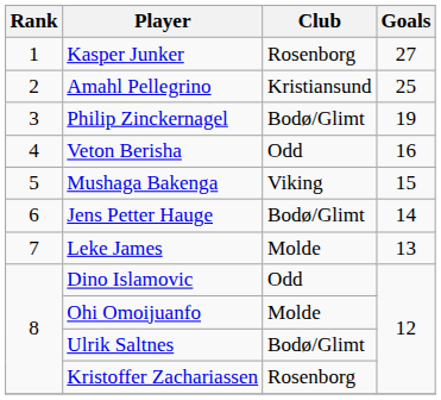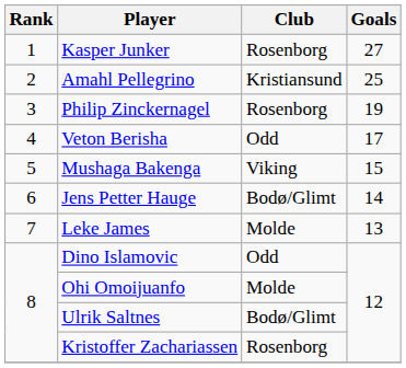 <table class="wikitable" style="text-align:center">
 <tr>
 <th>Rank</th>
 <th>Player</th>
 <th>Club</th>
 <th>Goals</th>
 </tr>
 <tr>
 <td rowspan="1">1</td>
 <td align=left> <a href='#'>Kasper Junker</a></td>
 <td align=left>Rosenborg</td>
 <td rowspan="1">27</td>
 </tr>
 <tr>
 <td rowspan="1">2</td>
 <td align=left> <a href='#'>Amahl Pellegrino</a></td>
 <td align=left>Kristiansund</td>
 <td rowspan="1">25</td>
 </tr>
 <tr>
 <td rowspan="1">3</td>
 <td align=left> <a href='#'>Philip Zinckernagel</a></td>
-<td align=left>Bodø/Glimt</td>
+<td align=left>Rosenborg</td>
 <td rowspan="1">19</td>
 </tr>
 <tr>
 <td rowspan="1">4</td>
 <td align=left> <a href='#'>Veton Berisha</a></td>
 <td align=left>Odd</td>
-<td rowspan="1">16</td>
+<td rowspan="1">17</td>
 </tr>
 <tr>
 <td rowspan="1">5</td>
 <td align=left> <a href='#'>Mushaga Bakenga</a></td>
 <td align=left>Viking</td>
 <td rowspan="1">15</td>
 </tr>
 <tr>
 <td rowspan="1">6</td>
 <td align=left> <a href='#'>Jens Petter Hauge</a></td>
 <td align=left>Bodø/Glimt</td>
 <td rowspan="1">14</td>
 </tr>
 <tr>
 <td rowspan="1">7</td>
 <td align=left> <a href='#'>Leke James</a></td>
 <td align=left>Molde</td>
 <td rowspan="1">13</td>
 </tr>
 <tr>
 <td rowspan="4">8</td>
 <td align=left> <a href='#'>Dino Islamovic</a></td>
 <td align=left>Odd</td>
 <td rowspan="4">12</td>
 </tr>
 <tr>
 <td align=left> <a href='#'>Ohi Omoijuanfo</a></td>
 <td align=left>Molde</td>
 </tr>
 <tr>
 <td align=left> <a href='#'>Ulrik Saltnes</a></td>
 <td align=left>Bodø/Glimt</td>
 </tr>
 <tr>
 <td align=left> <a href='#'>Kristoffer Zachariassen</a></td>
 <td align=left>Rosenborg</td>
 </tr>
 <tr>
 </tr>
 </table>
